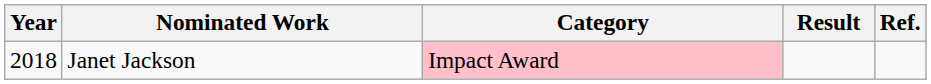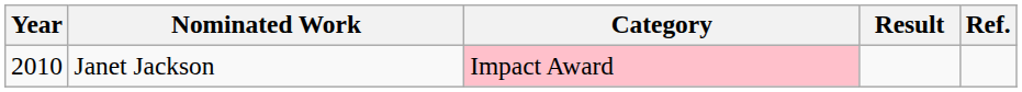 <table class="wikitable" width="50%">
 <tr>
 <th width="5%">Year</th>
 <th width="40%">Nominated Work</th>
 <th width="40%">Category</th>
 <th width="10%">Result</th>
 <th width="5%">Ref.</th>
 </tr>
 <tr>
-<td>2018</td>
+<td>2010</td>
 <td>Janet Jackson</td>
 <td style="background: pink;">Impact Award</td>
 <td></td>
 <td></td>
 </tr>
 </table>
